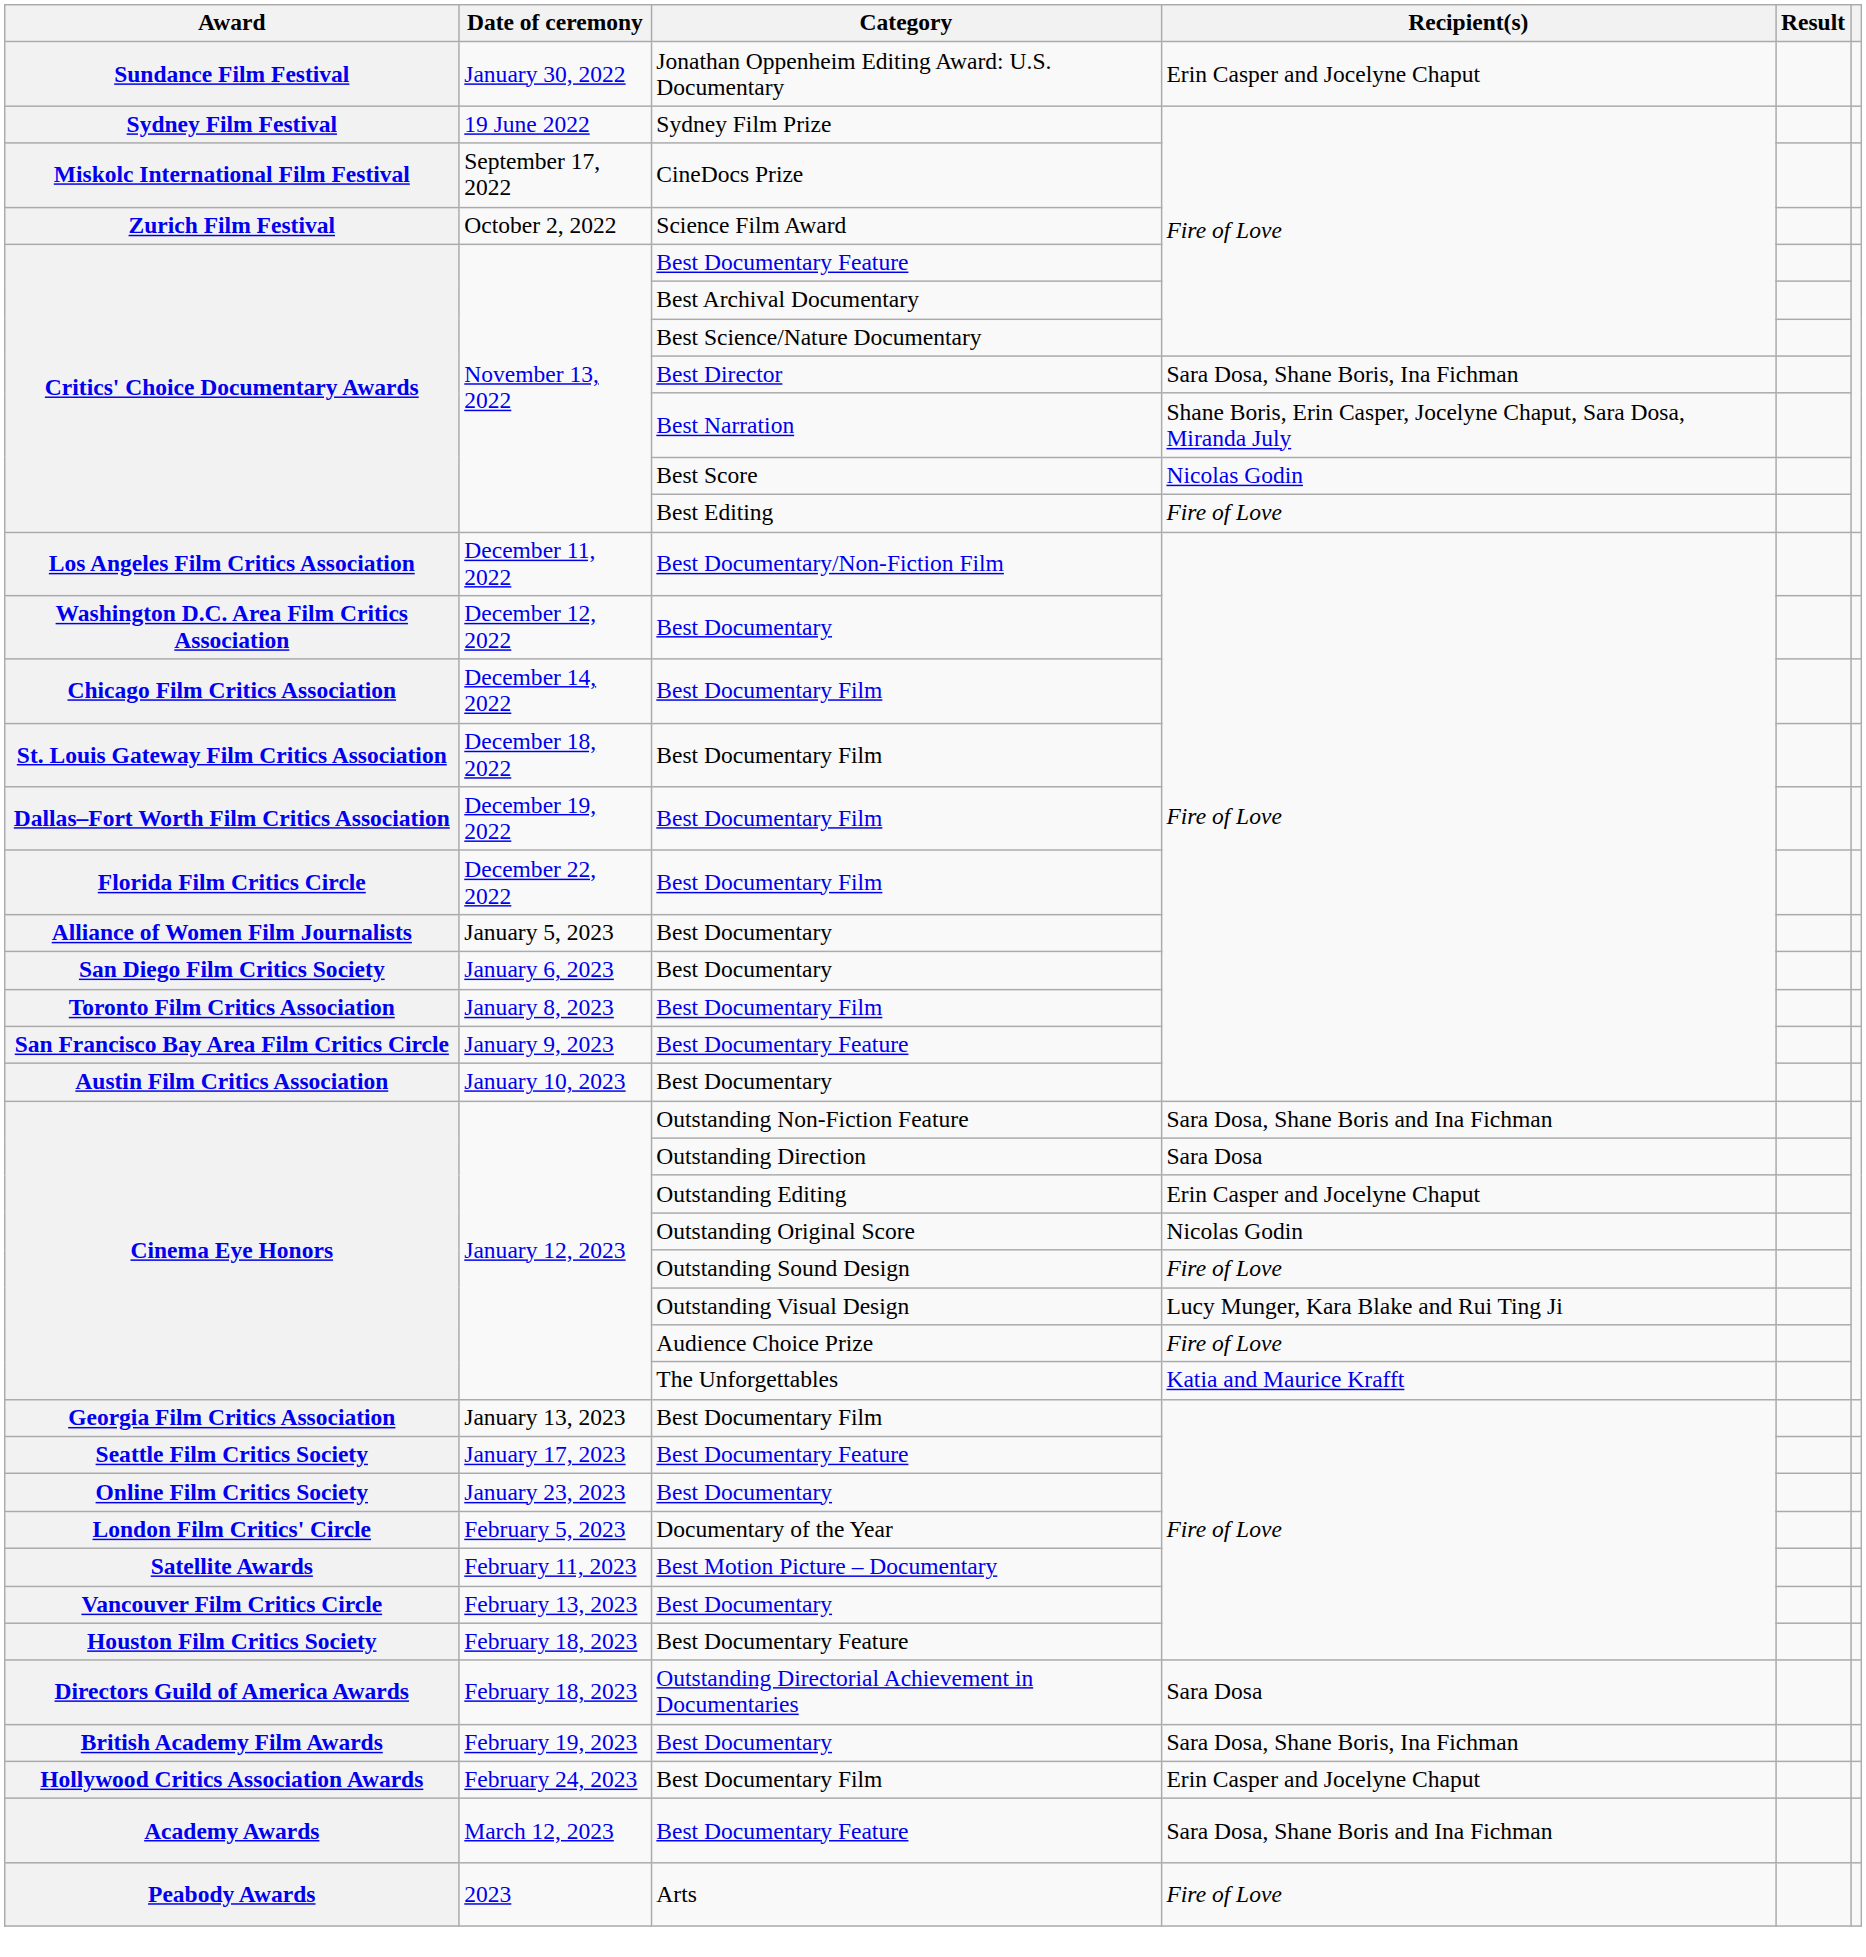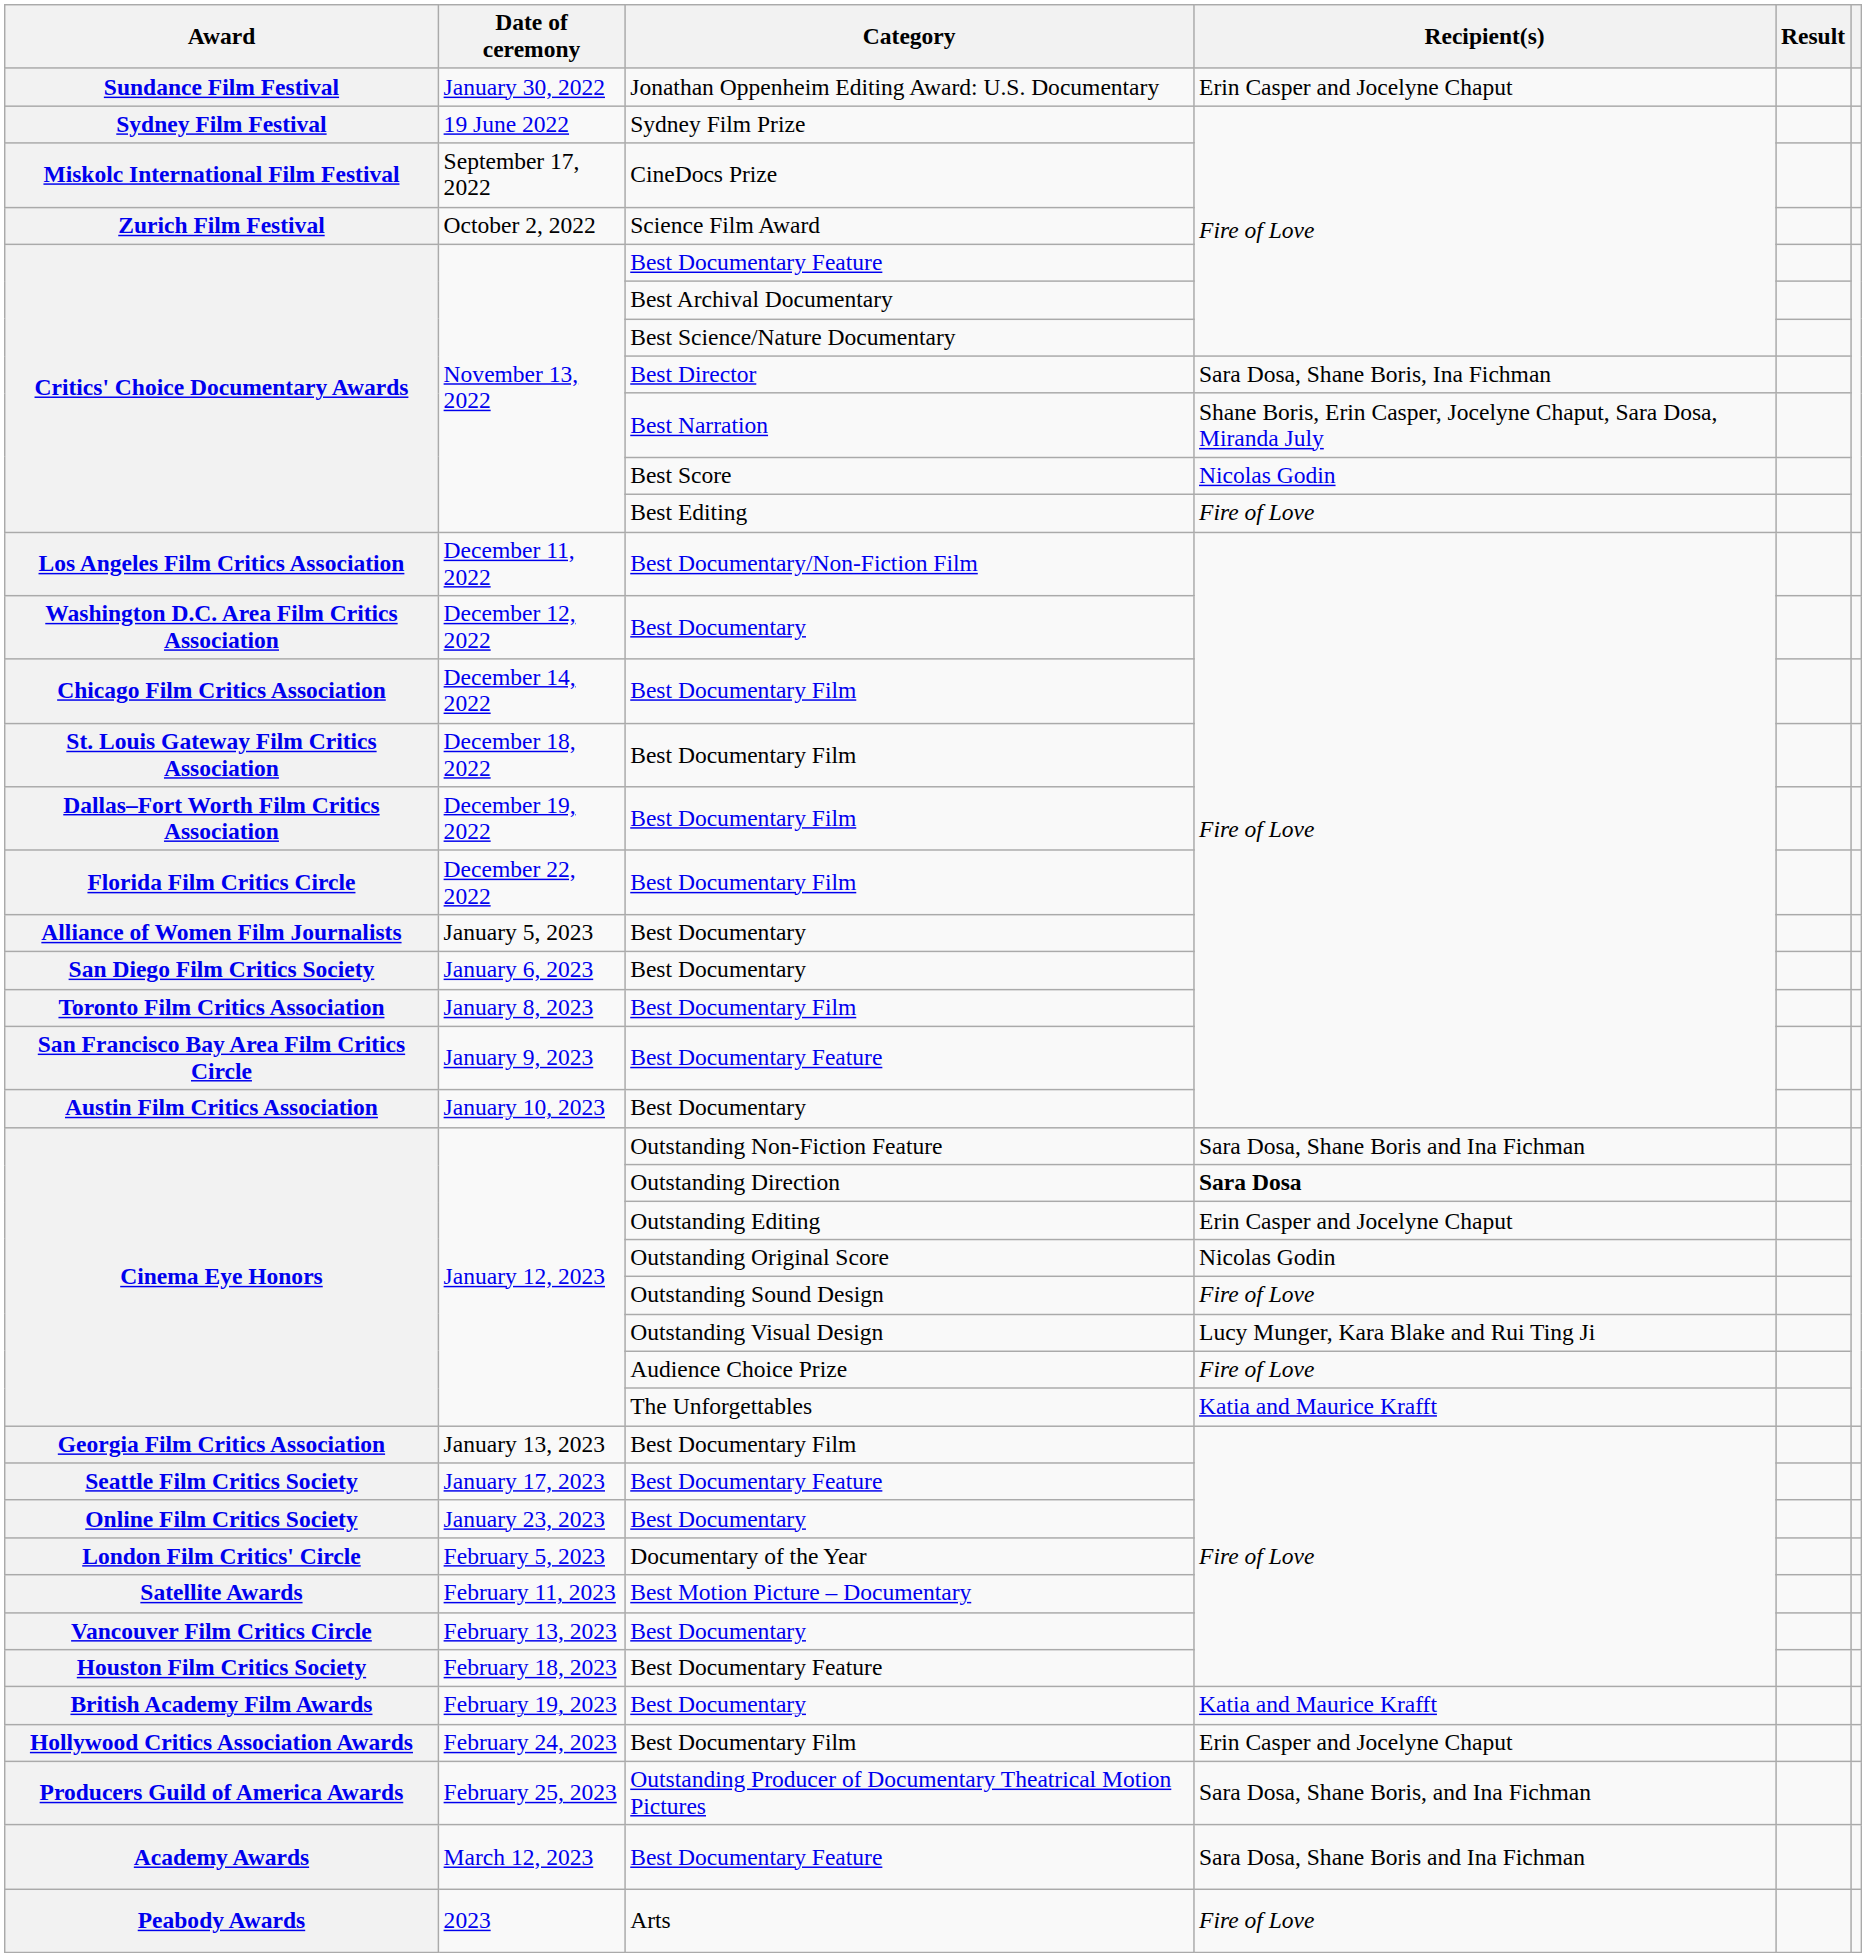 <table class="wikitable sortable plainrowheaders" style="width: 100%;">
 <tr>
 <th scope="col">Award</th>
 <th scope="col">Date of ceremony</th>
 <th scope="col">Category</th>
 <th scope="col">Recipient(s)</th>
 <th scope="col">Result</th>
 <th scope="col" class="unsortable"></th>
 </tr>
 <tr>
 <th scope="row"><a href='#'>Sundance Film Festival</a></th>
 <td><a href='#'>January 30, 2022</a></td>
 <td>Jonathan Oppenheim Editing Award: U.S. Documentary</td>
 <td>Erin Casper and Jocelyne Chaput</td>
 <td></td>
 <td></td>
 </tr>
 <tr>
 <th scope="row"><a href='#'>Sydney Film Festival</a></th>
 <td><a href='#'>19 June 2022</a></td>
 <td>Sydney Film Prize</td>
 <td rowspan="6"><em>Fire of Love</em></td>
 <td></td>
 <td></td>
 </tr>
 <tr>
 <th scope="row"><a href='#'>Miskolc International Film Festival</a></th>
 <td>September 17, 2022</td>
 <td>CineDocs Prize</td>
 <td></td>
 <td></td>
 </tr>
 <tr>
 <th scope="row"><a href='#'>Zurich Film Festival</a></th>
 <td>October 2, 2022</td>
 <td>Science Film Award</td>
 <td></td>
 <td></td>
 </tr>
 <tr>
 <th scope="row" rowspan="7"><a href='#'>Critics' Choice Documentary Awards</a></th>
 <td rowspan="7"><a href='#'>November 13, 2022</a></td>
 <td><a href='#'>Best Documentary Feature</a></td>
 <td></td>
 <td rowspan="7"><br></td>
 </tr>
 <tr>
 <td>Best Archival Documentary</td>
 <td></td>
 </tr>
 <tr>
 <td>Best Science/Nature Documentary</td>
 <td></td>
 </tr>
 <tr>
 <td><a href='#'>Best Director</a></td>
 <td>Sara Dosa, Shane Boris, Ina Fichman</td>
 <td></td>
 </tr>
 <tr>
 <td><a href='#'>Best Narration</a></td>
 <td>Shane Boris, Erin Casper, Jocelyne Chaput, Sara Dosa, <a href='#'>Miranda July</a></td>
 <td></td>
 </tr>
 <tr>
 <td>Best Score</td>
 <td><a href='#'>Nicolas Godin</a></td>
 <td></td>
 </tr>
 <tr>
 <td>Best Editing</td>
 <td><em>Fire of Love</em></td>
 <td></td>
 </tr>
 <tr>
 <th scope="row"><a href='#'>Los Angeles Film Critics Association</a></th>
 <td><a href='#'>December 11, 2022</a></td>
 <td><a href='#'>Best Documentary/Non-Fiction Film</a></td>
 <td rowspan="11"><em>Fire of Love</em></td>
 <td></td>
 <td></td>
 </tr>
 <tr>
 <th scope="row"><a href='#'>Washington D.C. Area Film Critics Association</a></th>
 <td><a href='#'>December 12, 2022</a></td>
 <td><a href='#'>Best Documentary</a></td>
 <td></td>
 <td></td>
 </tr>
 <tr>
 <th scope="row"><a href='#'>Chicago Film Critics Association</a></th>
 <td><a href='#'>December 14, 2022</a></td>
 <td><a href='#'>Best Documentary Film</a></td>
 <td></td>
 <td></td>
 </tr>
 <tr>
 <th scope="row"><a href='#'>St. Louis Gateway Film Critics Association</a></th>
 <td><a href='#'>December 18, 2022</a></td>
 <td>Best Documentary Film</td>
 <td></td>
 <td></td>
 </tr>
 <tr>
 <th scope="row"><a href='#'>Dallas–Fort Worth Film Critics Association</a></th>
 <td><a href='#'>December 19, 2022</a></td>
 <td><a href='#'>Best Documentary Film</a></td>
 <td></td>
 <td></td>
 </tr>
 <tr>
 <th scope="row"><a href='#'>Florida Film Critics Circle</a></th>
 <td><a href='#'>December 22, 2022</a></td>
 <td><a href='#'>Best Documentary Film</a></td>
 <td></td>
 <td></td>
 </tr>
 <tr>
 <th scope="row"><a href='#'>Alliance of Women Film Journalists</a></th>
 <td>January 5, 2023</td>
 <td>Best Documentary</td>
 <td></td>
 <td></td>
 </tr>
 <tr>
 <th scope="row"><a href='#'>San Diego Film Critics Society</a></th>
 <td><a href='#'>January 6, 2023</a></td>
 <td>Best Documentary</td>
 <td></td>
 <td></td>
 </tr>
 <tr>
 <th scope="row"><a href='#'>Toronto Film Critics Association</a></th>
 <td><a href='#'>January 8, 2023</a></td>
 <td><a href='#'>Best Documentary Film</a></td>
 <td></td>
 <td></td>
 </tr>
 <tr>
 <th scope="row"><a href='#'>San Francisco Bay Area Film Critics Circle</a></th>
 <td><a href='#'>January 9, 2023</a></td>
 <td><a href='#'>Best Documentary Feature</a></td>
 <td></td>
 <td></td>
 </tr>
 <tr>
 <th scope="row"><a href='#'>Austin Film Critics Association</a></th>
 <td><a href='#'>January 10, 2023</a></td>
 <td>Best Documentary</td>
 <td></td>
 <td></td>
 </tr>
 <tr>
 <th rowspan="8" scope="row"><a href='#'>Cinema Eye Honors</a></th>
 <td rowspan="8"><a href='#'>January 12, 2023</a></td>
 <td>Outstanding Non-Fiction Feature</td>
 <td>Sara Dosa, Shane Boris and Ina Fichman</td>
 <td></td>
 <td rowspan="8"><br></td>
 </tr>
 <tr>
 <td>Outstanding Direction</td>
-<td>Sara Dosa</td>
+<td><strong>Sara Dosa</strong></td>
 <td></td>
 </tr>
 <tr>
 <td>Outstanding Editing</td>
 <td>Erin Casper and Jocelyne Chaput</td>
 <td></td>
 </tr>
 <tr>
 <td>Outstanding Original Score</td>
 <td>Nicolas Godin</td>
 <td></td>
 </tr>
 <tr>
 <td>Outstanding Sound Design</td>
 <td><em>Fire of Love</em></td>
 <td></td>
 </tr>
 <tr>
 <td>Outstanding Visual Design</td>
 <td>Lucy Munger, Kara Blake and Rui Ting Ji</td>
 <td></td>
 </tr>
 <tr>
 <td>Audience Choice Prize</td>
 <td><em>Fire of Love</em></td>
 <td></td>
 </tr>
 <tr>
 <td>The Unforgettables</td>
 <td><a href='#'>Katia and Maurice Krafft</a></td>
 <td></td>
 </tr>
 <tr>
 <th scope="row"><a href='#'>Georgia Film Critics Association</a></th>
 <td>January 13, 2023</td>
 <td>Best Documentary Film</td>
 <td rowspan="7"><em>Fire of Love</em></td>
 <td></td>
 <td></td>
 </tr>
 <tr>
 <th scope="row"><a href='#'>Seattle Film Critics Society</a></th>
 <td><a href='#'>January 17, 2023</a></td>
 <td><a href='#'>Best Documentary Feature</a></td>
 <td></td>
 <td></td>
 </tr>
 <tr>
 <th scope="row"><a href='#'>Online Film Critics Society</a></th>
 <td><a href='#'>January 23, 2023</a></td>
 <td><a href='#'>Best Documentary</a></td>
 <td></td>
 <td></td>
 </tr>
 <tr>
 <th scope="row"><a href='#'>London Film Critics' Circle</a></th>
 <td><a href='#'>February 5, 2023</a></td>
 <td>Documentary of the Year</td>
 <td></td>
 <td><br></td>
 </tr>
 <tr>
 <th scope="row"><a href='#'>Satellite Awards</a></th>
 <td><a href='#'>February 11, 2023</a></td>
 <td><a href='#'>Best Motion Picture – Documentary</a></td>
 <td></td>
 <td></td>
 </tr>
 <tr>
 <th scope="row"><a href='#'>Vancouver Film Critics Circle</a></th>
 <td><a href='#'>February 13, 2023</a></td>
 <td><a href='#'>Best Documentary</a></td>
 <td></td>
 <td></td>
 </tr>
 <tr>
 <th scope="row"><a href='#'>Houston Film Critics Society</a></th>
 <td><a href='#'>February 18, 2023</a></td>
 <td>Best Documentary Feature</td>
 <td></td>
 <td></td>
 </tr>
 <tr>
-<th scope="row"><a href='#'>Directors Guild of America Awards</a></th>
-<td><a href='#'>February 18, 2023</a></td>
-<td><a href='#'>Outstanding Directorial Achievement in Documentaries</a></td>
-<td>Sara Dosa</td>
-<td></td>
-<td></td>
-</tr>
-<tr>
 <th scope="row"><a href='#'>British Academy Film Awards</a></th>
 <td><a href='#'>February 19, 2023</a></td>
 <td><a href='#'>Best Documentary</a></td>
-<td>Sara Dosa, Shane Boris, Ina Fichman</td>
+<td><a href='#'>Katia and Maurice Krafft</a></td>
 <td></td>
 <td><br></td>
 </tr>
 <tr>
 <th scope="row"><a href='#'>Hollywood Critics Association Awards</a></th>
 <td><a href='#'>February 24, 2023</a></td>
 <td>Best Documentary Film</td>
 <td>Erin Casper and Jocelyne Chaput</td>
 <td></td>
 <td></td>
+</tr>
+<tr>
+<th scope="row"><a href='#'>Producers Guild of America Awards</a></th>
+<td><a href='#'>February 25, 2023</a></td>
+<td><a href='#'>Outstanding Producer of Documentary Theatrical Motion Pictures</a></td>
+<td>Sara Dosa, Shane Boris, and Ina Fichman</td>
+<td></td>
+<td><br></td>
 </tr>
 <tr>
 <th scope="row"><a href='#'>Academy Awards</a></th>
 <td><a href='#'>March 12, 2023</a></td>
 <td><a href='#'>Best Documentary Feature</a></td>
 <td>Sara Dosa, Shane Boris and Ina Fichman</td>
 <td></td>
 <td><br><br></td>
 </tr>
 <tr>
 <th scope="row"><a href='#'>Peabody Awards</a></th>
 <td><a href='#'>2023</a></td>
 <td>Arts</td>
 <td><em>Fire of Love</em></td>
 <td></td>
 <td><br><br></td>
 </tr>
 </table>
